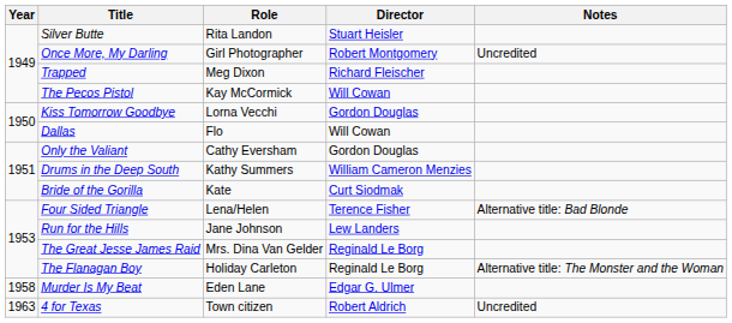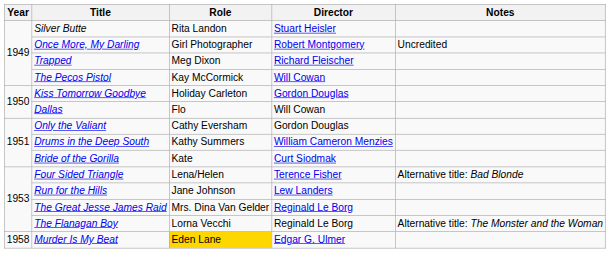 <table class="wikitable sortable">
 <tr>
 <th>Year</th>
 <th>Title</th>
 <th>Role</th>
 <th>Director</th>
 <th class="unsortable">Notes</th>
 </tr>
 <tr>
 <td rowspan=4>1949</td>
 <td><em>Silver Butte</em></td>
 <td>Rita Landon</td>
 <td><a href='#'>Stuart Heisler</a></td>
 <td></td>
 </tr>
 <tr>
 <td><em><a href='#'>Once More, My Darling</a></em></td>
 <td>Girl Photographer</td>
 <td><a href='#'>Robert Montgomery</a></td>
 <td>Uncredited</td>
 </tr>
 <tr>
 <td><em><a href='#'>Trapped</a></em></td>
 <td>Meg Dixon</td>
 <td><a href='#'>Richard Fleischer</a></td>
 <td></td>
 </tr>
 <tr>
 <td><em><a href='#'>The Pecos Pistol</a></em></td>
 <td>Kay McCormick</td>
 <td><a href='#'>Will Cowan</a></td>
 <td></td>
 </tr>
 <tr>
 <td rowspan=2>1950</td>
 <td><em><a href='#'>Kiss Tomorrow Goodbye</a></em></td>
-<td>Lorna Vecchi</td>
+<td>Holiday Carleton</td>
 <td><a href='#'>Gordon Douglas</a></td>
 <td></td>
 </tr>
 <tr>
 <td><em><a href='#'>Dallas</a></em></td>
 <td>Flo</td>
 <td>Will Cowan</td>
 <td></td>
 </tr>
 <tr>
 <td rowspan=3>1951</td>
 <td><em><a href='#'>Only the Valiant</a></em></td>
 <td>Cathy Eversham</td>
 <td>Gordon Douglas</td>
 <td></td>
 </tr>
 <tr>
 <td><em><a href='#'>Drums in the Deep South</a></em></td>
 <td>Kathy Summers</td>
 <td><a href='#'>William Cameron Menzies</a></td>
 <td></td>
 </tr>
 <tr>
 <td><em><a href='#'>Bride of the Gorilla</a></em></td>
 <td>Kate</td>
 <td><a href='#'>Curt Siodmak</a></td>
 <td></td>
 </tr>
 <tr>
 <td rowspan=4>1953</td>
 <td><em><a href='#'>Four Sided Triangle</a></em></td>
 <td>Lena/Helen</td>
 <td><a href='#'>Terence Fisher</a></td>
 <td>Alternative title: <em>Bad Blonde</em></td>
 </tr>
 <tr>
 <td><em><a href='#'>Run for the Hills</a></em></td>
 <td>Jane Johnson</td>
 <td><a href='#'>Lew Landers</a></td>
 <td></td>
 </tr>
 <tr>
 <td><em><a href='#'>The Great Jesse James Raid</a></em></td>
 <td>Mrs. Dina Van Gelder</td>
 <td><a href='#'>Reginald Le Borg</a></td>
 <td></td>
 </tr>
 <tr>
 <td><em><a href='#'>The Flanagan Boy</a></em></td>
-<td>Holiday Carleton</td>
+<td>Lorna Vecchi</td>
 <td>Reginald Le Borg</td>
 <td>Alternative title: <em>The Monster and the Woman</em></td>
 </tr>
 <tr>
 <td>1958</td>
 <td><em><a href='#'>Murder Is My Beat</a></em></td>
-<td>Eden Lane</td>
+<td style="background: gold;">Eden Lane</td>
 <td><a href='#'>Edgar G. Ulmer</a></td>
 <td></td>
 </tr>
-<tr>
-<td>1963</td>
-<td><em><a href='#'>4 for Texas</a></em></td>
-<td>Town citizen</td>
-<td><a href='#'>Robert Aldrich</a></td>
-<td>Uncredited</td>
-</tr>
 </table>
